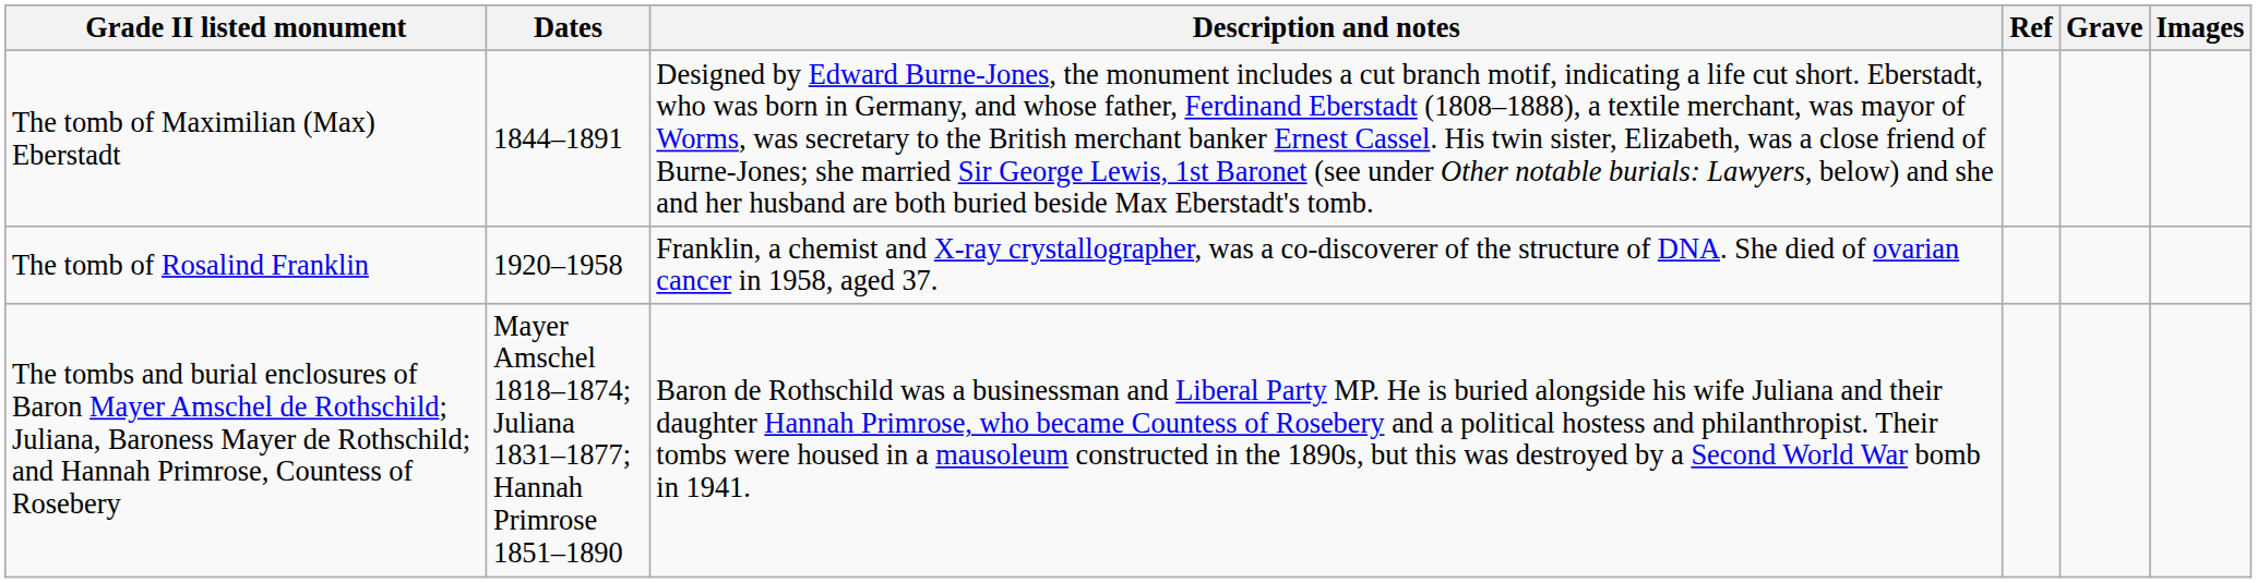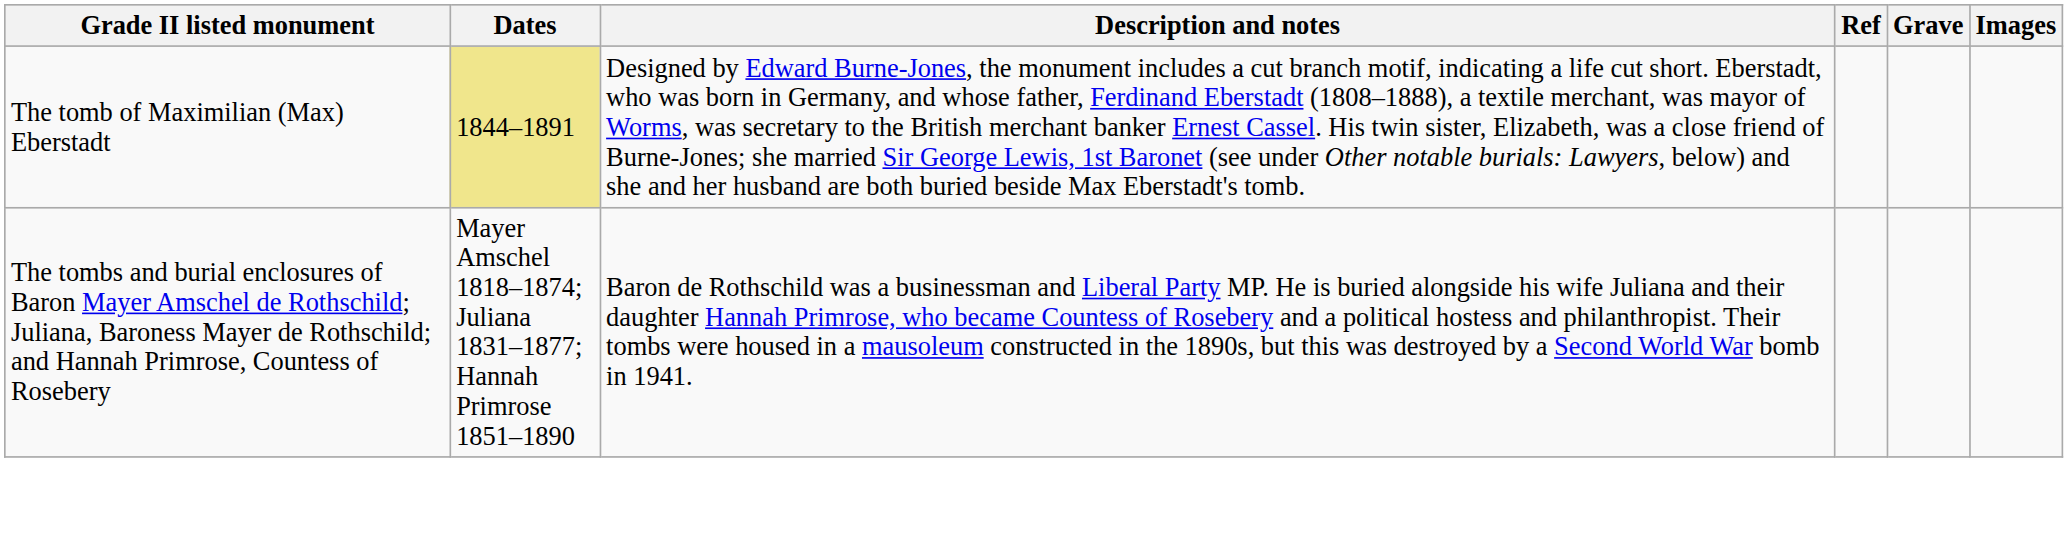 <table class="wikitable sortable">
 <tr>
 <th>Grade II listed monument</th>
 <th>Dates</th>
 <th>Description and notes</th>
 <th>Ref</th>
 <th>Grave</th>
 <th>Images</th>
 </tr>
 <tr>
 <td>The tomb of Maximilian (Max) Eberstadt</td>
-<td>1844–1891</td>
+<td style="background: khaki;">1844–1891</td>
 <td>Designed by <a href='#'>Edward Burne-Jones</a>, the monument includes a cut branch motif, indicating a life cut short. Eberstadt, who was born in Germany, and whose father, <a href='#'>Ferdinand Eberstadt</a> (1808–1888), a textile merchant, was mayor of <a href='#'>Worms</a>, was secretary to the British merchant banker <a href='#'>Ernest Cassel</a>. His twin sister, Elizabeth, was a close friend of Burne-Jones; she married <a href='#'>Sir George Lewis, 1st Baronet</a> (see under <em>Other notable burials: Lawyers</em>, below) and she and her husband are both buried beside Max Eberstadt's tomb.</td>
-<td></td>
-<td></td>
-<td></td>
-</tr>
-<tr>
-<td>The tomb of <a href='#'>Rosalind Franklin</a></td>
-<td>1920–1958</td>
-<td>Franklin, a chemist and <a href='#'>X-ray crystallographer</a>, was a co-discoverer of the structure of <a href='#'>DNA</a>. She died of <a href='#'>ovarian cancer</a> in 1958, aged 37.</td>
 <td></td>
 <td></td>
 <td></td>
 </tr>
 <tr>
 <td>The tombs and burial enclosures of Baron <a href='#'>Mayer Amschel de Rothschild</a>; Juliana, Baroness Mayer de Rothschild; and Hannah Primrose, Countess of Rosebery</td>
 <td>Mayer Amschel 1818–1874;<br> Juliana 1831–1877;<br> Hannah Primrose 1851–1890</td>
 <td>Baron de Rothschild was a businessman and <a href='#'>Liberal Party</a> MP. He is buried alongside his wife Juliana and their daughter <a href='#'>Hannah Primrose, who became Countess of Rosebery</a> and a political hostess and philanthropist. Their tombs were housed in a <a href='#'>mausoleum</a> constructed in the 1890s, but this was destroyed by a <a href='#'>Second World War</a> bomb in 1941.</td>
 <td></td>
 <td></td>
 <td> </td>
 </tr>
 </table>
